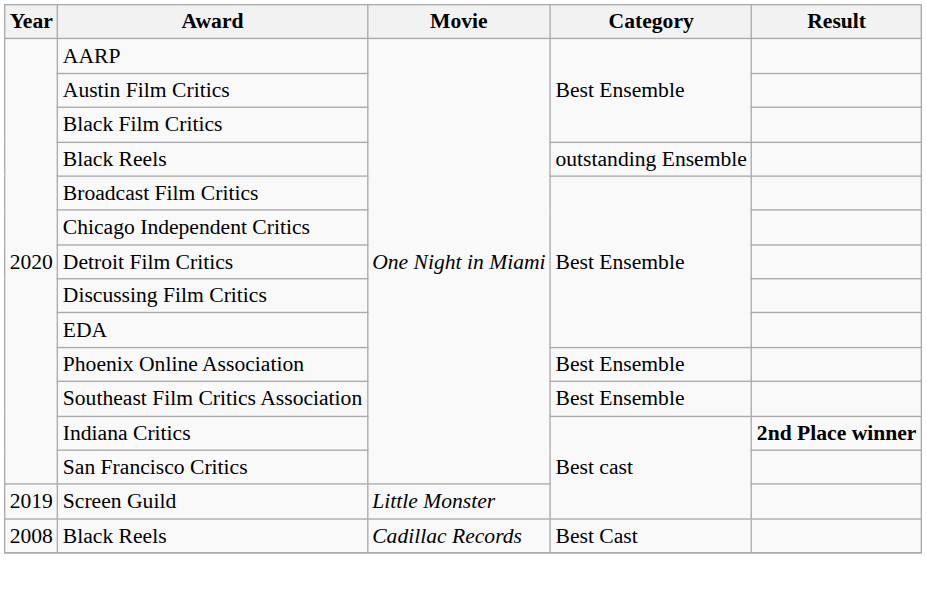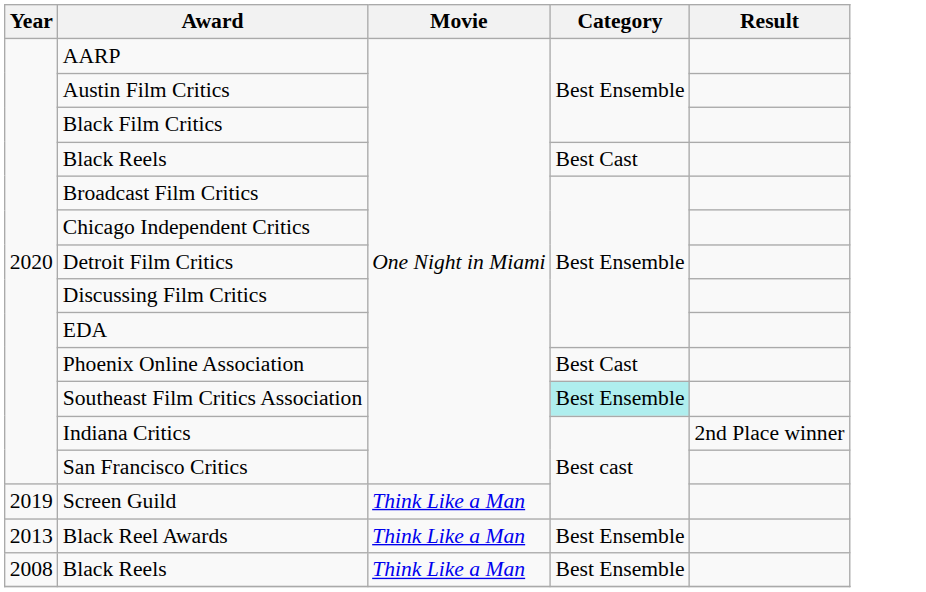 <table class="wikitable">
 <tr>
 <th>Year</th>
 <th>Award</th>
 <th>Movie</th>
 <th>Category</th>
 <th>Result</th>
 </tr>
 <tr>
 <td rowspan="13">2020</td>
 <td>AARP</td>
 <td rowspan="13"><em>One Night in Miami</em></td>
 <td rowspan="3">Best Ensemble</td>
 <td></td>
 </tr>
 <tr>
 <td>Austin Film Critics</td>
 <td></td>
 </tr>
 <tr>
 <td>Black Film Critics</td>
 <td></td>
 </tr>
 <tr>
 <td>Black Reels</td>
-<td>outstanding Ensemble</td>
+<td>Best Cast</td>
 <td></td>
 </tr>
 <tr>
 <td>Broadcast Film Critics</td>
 <td rowspan="5">Best Ensemble</td>
 <td></td>
 </tr>
 <tr>
 <td>Chicago Independent Critics</td>
 <td></td>
 </tr>
 <tr>
 <td>Detroit Film Critics</td>
 <td></td>
 </tr>
 <tr>
 <td>Discussing Film Critics</td>
 <td></td>
 </tr>
 <tr>
 <td>EDA</td>
 <td></td>
 </tr>
 <tr>
 <td>Phoenix Online Association</td>
-<td>Best Ensemble</td>
+<td>Best Cast</td>
 <td></td>
 </tr>
 <tr>
 <td>Southeast Film Critics Association</td>
-<td>Best Ensemble</td>
+<td style="background: paleturquoise;">Best Ensemble</td>
 <td></td>
 </tr>
 <tr>
 <td>Indiana Critics</td>
 <td rowspan="3">Best cast</td>
-<td><strong>2nd Place winner</strong></td>
+<td>2nd Place winner</td>
 </tr>
 <tr>
 <td>San Francisco Critics</td>
 <td></td>
 </tr>
 <tr>
 <td>2019</td>
 <td>Screen Guild</td>
-<td><em>Little Monster</em></td>
+<td><em><a href='#'>Think Like a Man </a></em></td>
+<td></td>
+</tr>
+<tr>
+<td>2013</td>
+<td scope="row">Black Reel Awards</td>
+<td><em><a href='#'>Think Like a Man </a></em></td>
+<td>Best Ensemble</td>
 <td></td>
 </tr>
 <tr>
 <td>2008</td>
 <td>Black Reels</td>
-<td><em>Cadillac Records</em></td>
-<td>Best Cast</td>
+<td><em><a href='#'>Think Like a Man </a></em></td>
+<td>Best Ensemble</td>
 <td></td>
 </tr>
 <tr>
 </tr>
 </table>
